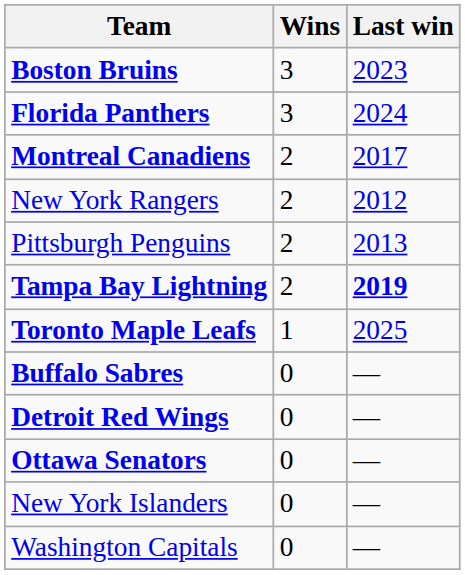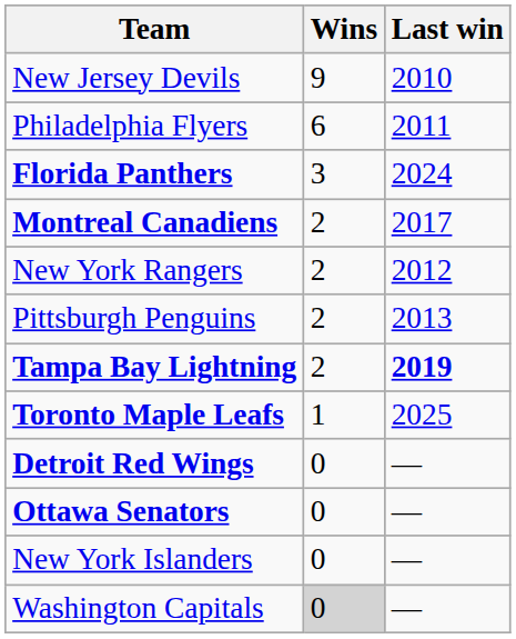 <table class="wikitable">
 <tr>
 <th>Team</th>
 <th>Wins</th>
 <th>Last win</th>
 </tr>
 <tr>
-<td><strong><a href='#'>Boston Bruins</a></strong></td>
-<td>3</td>
-<td><a href='#'>2023</a></td>
+<td><a href='#'>New Jersey Devils</a></td>
+<td>9</td>
+<td><a href='#'>2010</a></td>
+</tr>
+<tr>
+<td><a href='#'>Philadelphia Flyers</a></td>
+<td>6</td>
+<td><a href='#'>2011</a></td>
 </tr>
 <tr>
 <td><strong><a href='#'>Florida Panthers</a></strong></td>
 <td>3</td>
 <td><a href='#'>2024</a></td>
 </tr>
 <tr>
 <td><strong><a href='#'>Montreal Canadiens</a></strong></td>
 <td>2</td>
 <td><a href='#'>2017</a></td>
 </tr>
 <tr>
 <td><a href='#'>New York Rangers</a></td>
 <td>2</td>
 <td><a href='#'>2012</a></td>
 </tr>
 <tr>
 <td><a href='#'>Pittsburgh Penguins</a></td>
 <td>2</td>
 <td><a href='#'>2013</a></td>
 </tr>
 <tr>
 <td><strong><a href='#'>Tampa Bay Lightning</a></strong></td>
 <td>2</td>
 <td><strong><a href='#'>2019</a></strong></td>
 </tr>
 <tr>
 <td><strong><a href='#'>Toronto Maple Leafs</a></strong></td>
 <td>1</td>
 <td><a href='#'>2025</a></td>
 </tr>
 <tr>
-<td><strong><a href='#'>Buffalo Sabres</a></strong></td>
-<td>0</td>
-<td>—</td>
-</tr>
-<tr>
 <td><strong><a href='#'>Detroit Red Wings</a></strong></td>
 <td>0</td>
 <td>—</td>
 </tr>
 <tr>
 <td><strong><a href='#'>Ottawa Senators</a></strong></td>
 <td>0</td>
 <td>—</td>
 </tr>
 <tr>
 <td><a href='#'>New York Islanders</a></td>
 <td>0</td>
 <td>—</td>
 </tr>
 <tr>
 <td><a href='#'>Washington Capitals</a></td>
-<td>0</td>
+<td style="background: lightgrey;">0</td>
 <td>—</td>
 </tr>
 </table>
